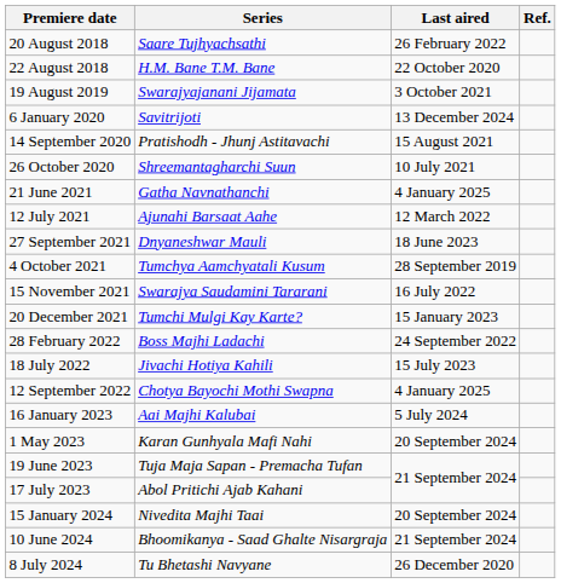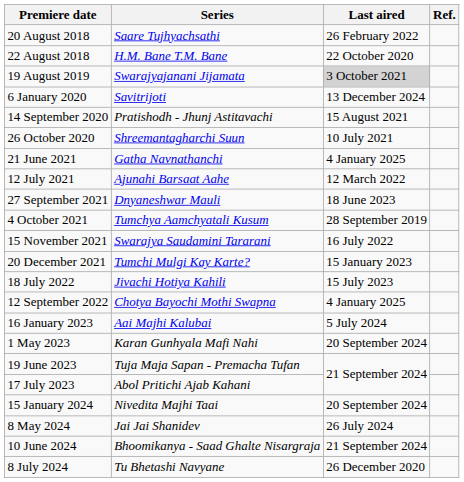 <table class="wikitable sortable">
 <tr>
 <th>Premiere date</th>
 <th>Series</th>
 <th>Last aired</th>
 <th>Ref.</th>
 </tr>
 <tr>
 <td>20 August 2018</td>
 <td><em><a href='#'>Saare Tujhyachsathi</a></em></td>
 <td>26 February 2022</td>
 <td></td>
 </tr>
 <tr>
 <td>22 August 2018</td>
 <td><em><a href='#'>H.M. Bane T.M. Bane</a></em></td>
 <td>22 October 2020</td>
 <td></td>
 </tr>
 <tr>
 <td>19 August 2019</td>
 <td><em><a href='#'>Swarajyajanani Jijamata</a></em></td>
-<td>3 October 2021</td>
+<td style="background: lightgrey;">3 October 2021</td>
 <td></td>
 </tr>
 <tr>
 <td>6 January 2020</td>
 <td><em><a href='#'>Savitrijoti</a></em></td>
 <td>13 December 2024</td>
 <td></td>
 </tr>
 <tr>
 <td>14 September 2020</td>
 <td><em>Pratishodh - Jhunj Astitavachi</em></td>
 <td>15 August 2021</td>
 <td></td>
 </tr>
 <tr>
 <td>26 October 2020</td>
 <td><em><a href='#'>Shreemantagharchi Suun</a></em></td>
 <td>10 July 2021</td>
 <td></td>
 </tr>
 <tr>
 <td>21 June 2021</td>
 <td><em><a href='#'>Gatha Navnathanchi</a></em></td>
 <td>4 January 2025</td>
 <td></td>
 </tr>
 <tr>
 <td>12 July 2021</td>
 <td><em><a href='#'>Ajunahi Barsaat Aahe</a></em></td>
 <td>12 March 2022</td>
 <td></td>
 </tr>
 <tr>
 <td>27 September 2021</td>
 <td><em><a href='#'>Dnyaneshwar Mauli</a></em></td>
 <td>18 June 2023</td>
 <td></td>
 </tr>
 <tr>
 <td>4 October 2021</td>
 <td><em><a href='#'>Tumchya Aamchyatali Kusum</a></em></td>
 <td>28 September 2019</td>
 <td></td>
 </tr>
 <tr>
 <td>15 November 2021</td>
 <td><em><a href='#'>Swarajya Saudamini Tararani</a></em></td>
 <td>16 July 2022</td>
 <td></td>
 </tr>
 <tr>
 <td>20 December 2021</td>
 <td><em><a href='#'>Tumchi Mulgi Kay Karte?</a></em></td>
 <td>15 January 2023</td>
 <td></td>
 </tr>
 <tr>
-<td>28 February 2022</td>
-<td><em><a href='#'>Boss Majhi Ladachi</a></em></td>
-<td>24 September 2022</td>
-<td></td>
-</tr>
-<tr>
 <td>18 July 2022</td>
 <td><em><a href='#'>Jivachi Hotiya Kahili</a></em></td>
 <td>15 July 2023</td>
 <td></td>
 </tr>
 <tr>
 <td>12 September 2022</td>
 <td><em><a href='#'>Chotya Bayochi Mothi Swapna</a></em></td>
 <td>4 January 2025</td>
 <td></td>
 </tr>
 <tr>
 <td>16 January 2023</td>
 <td><em><a href='#'>Aai Majhi Kalubai</a></em></td>
 <td>5 July 2024</td>
 <td></td>
 </tr>
 <tr>
 <td>1 May 2023</td>
 <td><em>Karan Gunhyala Mafi Nahi</em></td>
 <td>20 September 2024</td>
 <td></td>
 </tr>
 <tr>
 <td>19 June 2023</td>
 <td><em>Tuja Maja Sapan - Premacha Tufan</em></td>
 <td rowspan="2">21 September 2024</td>
 <td></td>
 </tr>
 <tr>
 <td>17 July 2023</td>
 <td><em>Abol Pritichi Ajab Kahani</em></td>
 <td></td>
 </tr>
 <tr>
 <td>15 January 2024</td>
 <td><em>Nivedita Majhi Taai</em></td>
 <td>20 September 2024</td>
 <td></td>
 </tr>
 <tr>
+<td>8 May 2024</td>
+<td><em>Jai Jai Shanidev</em></td>
+<td>26 July 2024</td>
+<td></td>
+</tr>
+<tr>
 <td>10 June 2024</td>
 <td><em>Bhoomikanya - Saad Ghalte Nisargraja</em></td>
 <td>21 September 2024</td>
 <td></td>
 </tr>
 <tr>
 <td>8 July 2024</td>
 <td><em>Tu Bhetashi Navyane</em></td>
 <td>26 December 2020</td>
 <td></td>
 </tr>
 </table>
